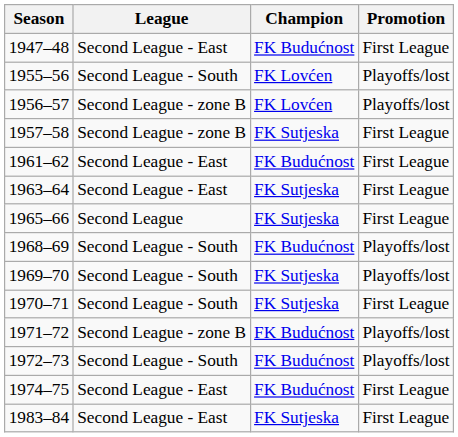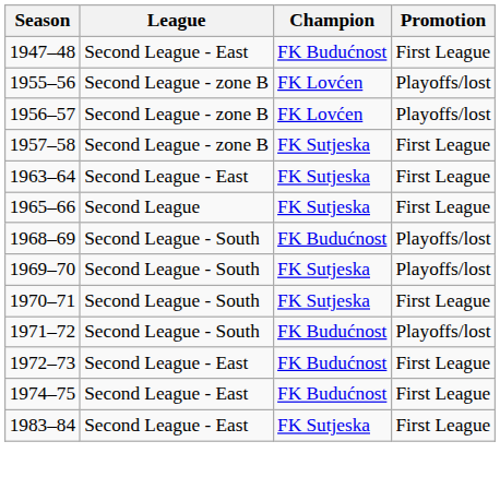 <table class="wikitable" style="font-size:90%">
 <tr>
 <th>Season</th>
 <th>League</th>
 <th>Champion</th>
 <th>Promotion</th>
 </tr>
 <tr>
 <td>1947–48</td>
 <td>Second League - East</td>
 <td><a href='#'>FK Budućnost</a></td>
 <td>First League</td>
 </tr>
 <tr>
 <td>1955–56</td>
-<td>Second League - South</td>
+<td>Second League - zone B</td>
 <td><a href='#'>FK Lovćen</a></td>
 <td>Playoffs/lost</td>
 </tr>
 <tr>
 <td>1956–57</td>
 <td>Second League - zone B</td>
 <td><a href='#'>FK Lovćen</a></td>
 <td>Playoffs/lost</td>
 </tr>
 <tr>
 <td>1957–58</td>
 <td>Second League - zone B</td>
 <td><a href='#'>FK Sutjeska</a></td>
-<td>First League</td>
-</tr>
-<tr>
-<td>1961–62</td>
-<td>Second League - East</td>
-<td><a href='#'>FK Budućnost</a></td>
 <td>First League</td>
 </tr>
 <tr>
 <td>1963–64</td>
 <td>Second League - East</td>
 <td><a href='#'>FK Sutjeska</a></td>
 <td>First League</td>
 </tr>
 <tr>
 <td>1965–66</td>
 <td>Second League</td>
 <td><a href='#'>FK Sutjeska</a></td>
 <td>First League</td>
 </tr>
 <tr>
 <td>1968–69</td>
 <td>Second League - South</td>
 <td><a href='#'>FK Budućnost</a></td>
 <td>Playoffs/lost</td>
 </tr>
 <tr>
 <td>1969–70</td>
 <td>Second League - South</td>
 <td><a href='#'>FK Sutjeska</a></td>
 <td>Playoffs/lost</td>
 </tr>
 <tr>
 <td>1970–71</td>
 <td>Second League - South</td>
 <td><a href='#'>FK Sutjeska</a></td>
 <td>First League</td>
 </tr>
 <tr>
 <td>1971–72</td>
-<td>Second League - zone B</td>
+<td>Second League - South</td>
 <td><a href='#'>FK Budućnost</a></td>
 <td>Playoffs/lost</td>
 </tr>
 <tr>
 <td>1972–73</td>
-<td>Second League - South</td>
+<td>Second League - East</td>
 <td><a href='#'>FK Budućnost</a></td>
-<td>Playoffs/lost</td>
+<td>First League</td>
 </tr>
 <tr>
 <td>1974–75</td>
 <td>Second League - East</td>
 <td><a href='#'>FK Budućnost</a></td>
 <td>First League</td>
 </tr>
 <tr>
 <td>1983–84</td>
 <td>Second League - East</td>
 <td><a href='#'>FK Sutjeska</a></td>
 <td>First League</td>
 </tr>
 </table>
